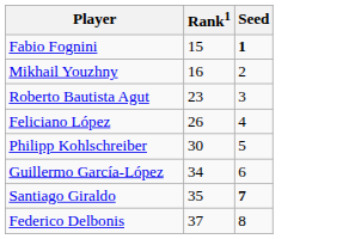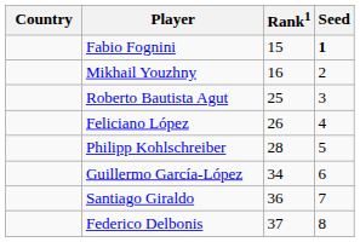 <table class="sortable wikitable">
 <tr>
+<th width="70">Country</th>
 <th width="175">Player</th>
 <th>Rank<sup>1</sup></th>
 <th>Seed</th>
 </tr>
 <tr>
+<td></td>
 <td><a href='#'>Fabio Fognini</a></td>
 <td>15</td>
 <td><strong>1</strong></td>
 </tr>
 <tr>
+<td></td>
 <td><a href='#'>Mikhail Youzhny</a></td>
 <td>16</td>
 <td>2</td>
 </tr>
 <tr>
+<td></td>
 <td><a href='#'>Roberto Bautista Agut</a></td>
-<td>23</td>
+<td>25</td>
 <td>3</td>
 </tr>
 <tr>
+<td></td>
 <td><a href='#'>Feliciano López</a></td>
 <td>26</td>
 <td>4</td>
 </tr>
 <tr>
+<td></td>
 <td><a href='#'>Philipp Kohlschreiber</a></td>
-<td>30</td>
+<td>28</td>
 <td>5</td>
 </tr>
 <tr>
+<td></td>
 <td><a href='#'>Guillermo García-López</a></td>
 <td>34</td>
 <td>6</td>
 </tr>
 <tr>
+<td></td>
 <td><a href='#'>Santiago Giraldo</a></td>
-<td>35</td>
-<td><strong>7</strong></td>
+<td>36</td>
+<td>7</td>
 </tr>
 <tr>
+<td></td>
 <td><a href='#'>Federico Delbonis</a></td>
 <td>37</td>
 <td>8</td>
 </tr>
 </table>
